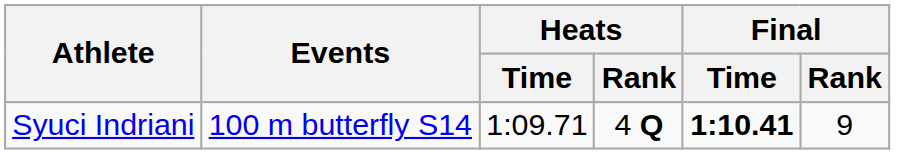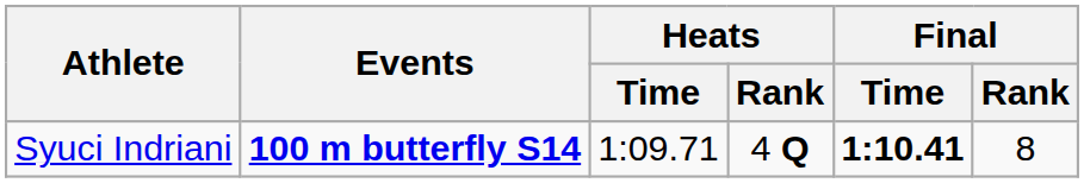 <table class=wikitable style="font-size:90%">
 <tr>
 <th rowspan="2">Athlete</th>
 <th rowspan="2">Events</th>
 <th colspan="2">Heats</th>
 <th colspan="2">Final</th>
 </tr>
 <tr>
 <th>Time</th>
 <th>Rank</th>
 <th>Time</th>
 <th>Rank</th>
 </tr>
 <tr align=center>
 <td align=left><a href='#'>Syuci Indriani</a></td>
-<td align=left><a href='#'>100 m butterfly S14</a></td>
+<td align=left><strong><a href='#'>100 m butterfly S14</a></strong></td>
 <td>1:09.71</td>
 <td>4 <strong>Q</strong></td>
 <td><strong>1:10.41</strong></td>
-<td>9</td>
+<td>8</td>
 </tr>
 </table>
